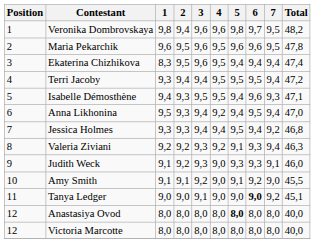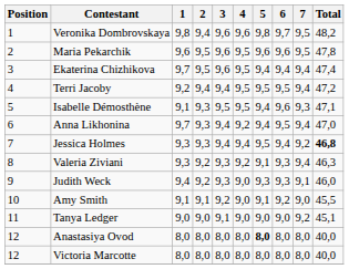 <table class="wikitable">
 <tr>
 <th>Position</th>
 <th>Contestant</th>
 <th>1</th>
 <th>2</th>
 <th>3</th>
 <th>4</th>
 <th>5</th>
 <th>6</th>
 <th>7</th>
 <th>Total</th>
 </tr>
 <tr>
 <td>1</td>
 <td>Veronika Dombrovskaya </td>
 <td>9,8</td>
 <td>9,4</td>
 <td>9,6</td>
 <td>9,6</td>
 <td>9,8</td>
 <td>9,7</td>
 <td>9,5</td>
 <td>48,2</td>
 </tr>
 <tr>
 <td>2</td>
 <td>Maria Pekarchik </td>
 <td>9,6</td>
 <td>9,5</td>
 <td>9,6</td>
 <td>9,5</td>
 <td>9,6</td>
 <td>9,6</td>
 <td>9,5</td>
 <td>47,8</td>
 </tr>
 <tr>
 <td>3</td>
 <td>Ekaterina Chizhikova </td>
-<td>8,3</td>
+<td>9,7</td>
 <td>9,5</td>
 <td>9,6</td>
 <td>9,5</td>
 <td>9,4</td>
 <td>9,4</td>
 <td>9,4</td>
 <td>47,4</td>
 </tr>
 <tr>
 <td>4</td>
 <td>Terri Jacoby </td>
-<td>9,3</td>
+<td>9,2</td>
 <td>9,4</td>
 <td>9,4</td>
 <td>9,5</td>
 <td>9,5</td>
 <td>9,5</td>
 <td>9,4</td>
 <td>47,2</td>
 </tr>
 <tr>
 <td>5</td>
 <td>Isabelle Démosthène </td>
-<td>9,4</td>
+<td>9,1</td>
 <td>9,3</td>
 <td>9,5</td>
 <td>9,5</td>
 <td>9,4</td>
 <td>9,6</td>
 <td>9,3</td>
 <td>47,1</td>
 </tr>
 <tr>
 <td>6</td>
 <td>Anna Likhonina </td>
-<td>9,5</td>
+<td>9,7</td>
 <td>9,3</td>
 <td>9,4</td>
 <td>9,2</td>
 <td>9,4</td>
 <td>9,5</td>
 <td>9,4</td>
 <td>47,0</td>
 </tr>
 <tr>
 <td>7</td>
 <td>Jessica Holmes </td>
 <td>9,3</td>
 <td>9,3</td>
 <td>9,4</td>
 <td>9,4</td>
 <td>9,5</td>
 <td>9,4</td>
 <td>9,2</td>
-<td>46,8</td>
+<td><strong>46,8</strong></td>
 </tr>
 <tr>
 <td>8</td>
 <td>Valeria Ziviani </td>
-<td>9,2</td>
+<td>9,3</td>
 <td>9,2</td>
 <td>9,3</td>
 <td>9,2</td>
 <td>9,1</td>
 <td>9,3</td>
 <td>9,4</td>
 <td>46,3</td>
 </tr>
 <tr>
 <td>9</td>
 <td>Judith Weck </td>
-<td>9,1</td>
+<td>9,4</td>
 <td>9,2</td>
 <td>9,3</td>
 <td>9,0</td>
 <td>9,3</td>
 <td>9,3</td>
 <td>9,1</td>
 <td>46,0</td>
 </tr>
 <tr>
 <td>10</td>
 <td>Amy Smith </td>
 <td>9,1</td>
 <td>9,1</td>
 <td>9,2</td>
 <td>9,0</td>
 <td>9,1</td>
 <td>9,2</td>
 <td>9,0</td>
 <td>45,5</td>
 </tr>
 <tr>
 <td>11</td>
 <td>Tanya Ledger </td>
 <td>9,0</td>
 <td>9,0</td>
 <td>9,1</td>
 <td>9,0</td>
 <td>9,0</td>
-<td><strong>9,0</strong></td>
+<td>9,0</td>
 <td>9,2</td>
 <td>45,1</td>
 </tr>
 <tr>
 <td>12</td>
 <td>Anastasiya Ovod </td>
 <td>8,0</td>
 <td>8,0</td>
 <td>8,0</td>
 <td>8,0</td>
 <td><strong>8,0</strong></td>
 <td>8,0</td>
 <td>8,0</td>
 <td>40,0</td>
 </tr>
 <tr>
 <td>12</td>
 <td>Victoria Marcotte </td>
 <td>8,0</td>
 <td>8,0</td>
 <td>8,0</td>
 <td>8,0</td>
 <td>8,0</td>
 <td>8,0</td>
 <td>8,0</td>
 <td>40,0</td>
 </tr>
 <tr>
 </tr>
 </table>
